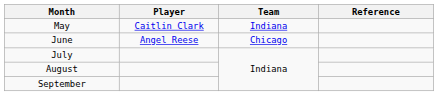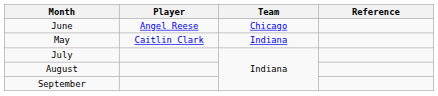 <table class="wikitable" style="width: 50%; text-align:center;">
 <tr>
 <th width=60>Month</th>
 <th width=60>Player</th>
 <th width=60>Team</th>
 <th width=20>Reference</th>
 </tr>
 <tr>
+<td>June</td>
+<td><a href='#'>Angel Reese</a></td>
+<td><a href='#'>Chicago</a></td>
+<td></td>
+</tr>
+<tr>
 <td>May</td>
 <td><a href='#'>Caitlin Clark</a></td>
 <td><a href='#'>Indiana</a></td>
-<td></td>
-</tr>
-<tr>
-<td>June</td>
-<td><a href='#'>Angel Reese</a></td>
-<td><a href='#'>Chicago</a></td>
 <td></td>
 </tr>
 <tr>
 <td>July</td>
 <td></td>
 <td rowspan=3>Indiana</td>
 <td></td>
 </tr>
 <tr>
 <td>August</td>
 <td></td>
 <td></td>
 </tr>
 <tr>
 <td>September</td>
 <td></td>
 <td></td>
 </tr>
 </table>
